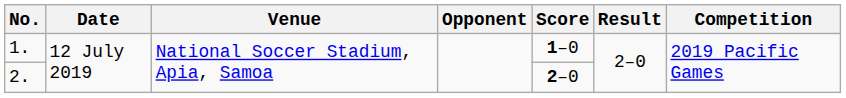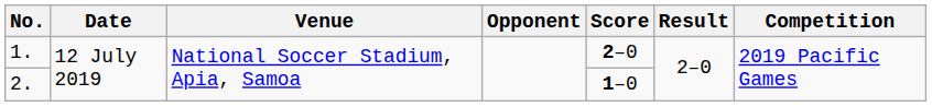 <table class="wikitable" style="font-size:100%;">
 <tr>
 <th>No.</th>
 <th>Date</th>
 <th>Venue</th>
 <th>Opponent</th>
 <th>Score</th>
 <th>Result</th>
 <th>Competition</th>
 </tr>
 <tr>
 <td>1.</td>
 <td rowspan="2">12 July 2019</td>
 <td rowspan="2"><a href='#'>National Soccer Stadium</a>, <a href='#'>Apia</a>, <a href='#'>Samoa</a></td>
 <td rowspan="2"></td>
-<td align=center><strong>1</strong>–0</td>
+<td align=center><strong>2</strong>–0</td>
 <td rowspan="2" style="text-align:center">2–0</td>
 <td rowspan="2"><a href='#'>2019 Pacific Games</a></td>
 </tr>
 <tr>
 <td>2.</td>
-<td align=center><strong>2</strong>–0</td>
+<td align=center><strong>1</strong>–0</td>
 </tr>
 </table>
